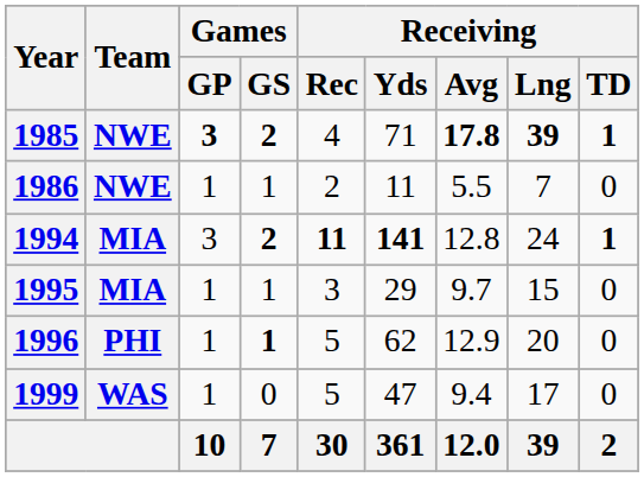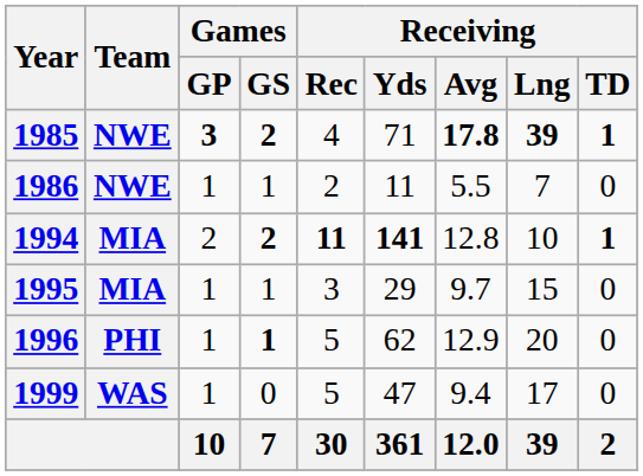 <table class="wikitable" style="text-align:center">
 <tr>
 <th rowspan="2">Year</th>
 <th rowspan="2">Team</th>
 <th colspan="2">Games</th>
 <th colspan="5">Receiving</th>
 </tr>
 <tr>
 <th>GP</th>
 <th>GS</th>
 <th>Rec</th>
 <th>Yds</th>
 <th>Avg</th>
 <th>Lng</th>
 <th>TD</th>
 </tr>
 <tr>
 <th><a href='#'>1985</a></th>
 <th><a href='#'>NWE</a></th>
 <td><strong>3</strong></td>
 <td><strong>2</strong></td>
 <td>4</td>
 <td>71</td>
 <td><strong>17.8</strong></td>
 <td><strong>39</strong></td>
 <td><strong>1</strong></td>
 </tr>
 <tr>
 <th><a href='#'>1986</a></th>
 <th><a href='#'>NWE</a></th>
 <td>1</td>
 <td>1</td>
 <td>2</td>
 <td>11</td>
 <td>5.5</td>
 <td>7</td>
 <td>0</td>
 </tr>
 <tr>
 <th><a href='#'>1994</a></th>
 <th><a href='#'>MIA</a></th>
-<td>3</td>
+<td>2</td>
 <td><strong>2</strong></td>
 <td><strong>11</strong></td>
 <td><strong>141</strong></td>
 <td>12.8</td>
-<td>24</td>
+<td>10</td>
 <td><strong>1</strong></td>
 </tr>
 <tr>
 <th><a href='#'>1995</a></th>
 <th><a href='#'>MIA</a></th>
 <td>1</td>
 <td>1</td>
 <td>3</td>
 <td>29</td>
 <td>9.7</td>
 <td>15</td>
 <td>0</td>
 </tr>
 <tr>
 <th><a href='#'>1996</a></th>
 <th><a href='#'>PHI</a></th>
 <td>1</td>
 <td><strong>1</strong></td>
 <td>5</td>
 <td>62</td>
 <td>12.9</td>
 <td>20</td>
 <td>0</td>
 </tr>
 <tr>
 <th><a href='#'>1999</a></th>
 <th><a href='#'>WAS</a></th>
 <td>1</td>
 <td>0</td>
 <td>5</td>
 <td>47</td>
 <td>9.4</td>
 <td>17</td>
 <td>0</td>
 </tr>
 <tr>
 <th colspan="2"></th>
 <th>10</th>
 <th>7</th>
 <th>30</th>
 <th>361</th>
 <th>12.0</th>
 <th>39</th>
 <th>2</th>
 </tr>
 </table>
